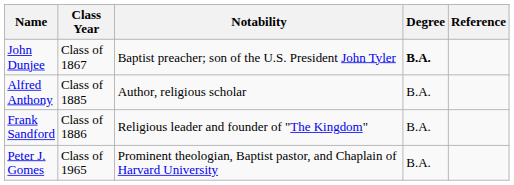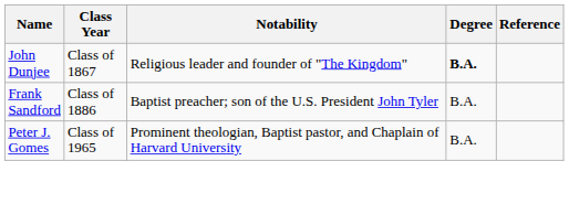 <table class="wikitable" style="width:100%">
 <tr>
 <th style="width:*;">Name</th>
 <th style="width:12%;">Class Year</th>
 <th class="unsortable" style="width:65%;">Notability</th>
 <th>Degree</th>
 <th>Reference</th>
 </tr>
 <tr>
 <td><a href='#'>John Dunjee</a></td>
 <td>Class of 1867</td>
-<td>Baptist preacher; son of the U.S. President <a href='#'>John Tyler</a></td>
+<td>Religious leader and founder of "<a href='#'>The Kingdom</a>"</td>
 <td><strong>B.A.</strong></td>
-<td></td>
-</tr>
-<tr>
-<td><a href='#'>Alfred Anthony</a></td>
-<td>Class of 1885</td>
-<td>Author, religious scholar</td>
-<td>B.A.</td>
 <td></td>
 </tr>
 <tr>
 <td><a href='#'>Frank Sandford</a></td>
 <td>Class of 1886</td>
-<td>Religious leader and founder of "<a href='#'>The Kingdom</a>"</td>
+<td>Baptist preacher; son of the U.S. President <a href='#'>John Tyler</a></td>
 <td>B.A.</td>
 <td></td>
 </tr>
 <tr>
 <td><a href='#'>Peter J. Gomes</a></td>
 <td>Class of 1965</td>
 <td>Prominent theologian, Baptist pastor, and Chaplain of <a href='#'>Harvard University</a></td>
 <td>B.A.</td>
 <td></td>
 </tr>
 </table>
